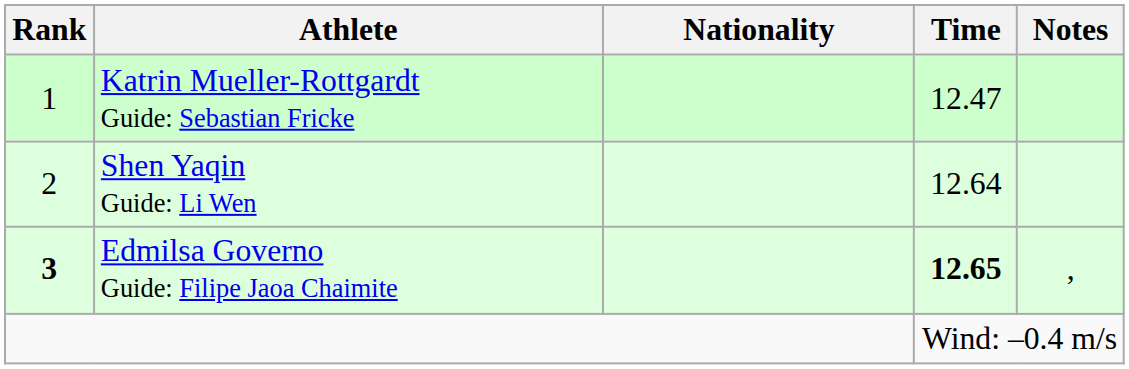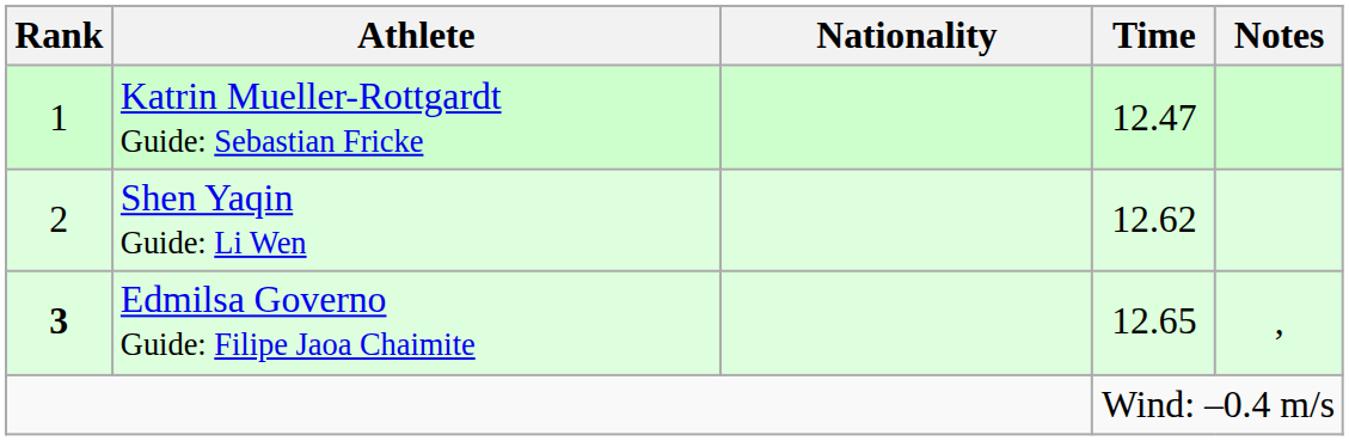 <table class="wikitable sortable" style="text-align:center">
 <tr>
 <th>Rank</th>
 <th width=250>Athlete</th>
 <th width=150>Nationality</th>
 <th>Time</th>
 <th>Notes</th>
 </tr>
 <tr bgcolor=ccffcc>
 <td>1</td>
 <td align=left><a href='#'>Katrin Mueller-Rottgardt</a><br><small>Guide: <a href='#'>Sebastian Fricke</a></small></td>
 <td align=left></td>
 <td>12.47</td>
 <td></td>
 </tr>
 <tr bgcolor=ddffdd>
 <td>2</td>
 <td align=left><a href='#'>Shen Yaqin</a><br><small>Guide: <a href='#'>Li Wen</a></small></td>
 <td align=left></td>
-<td>12.64</td>
+<td>12.62</td>
 <td></td>
 </tr>
 <tr bgcolor=ddffdd>
 <td><strong>3</strong></td>
 <td align=left><a href='#'>Edmilsa Governo</a><br><small>Guide: <a href='#'>Filipe Jaoa Chaimite</a></small></td>
 <td align=left></td>
-<td><strong>12.65</strong></td>
+<td>12.65</td>
 <td>, </td>
 </tr>
 <tr>
 <td colspan=3></td>
 <td colspan="2" style="text-align:left;">Wind: –0.4 m/s</td>
 </tr>
 </table>
